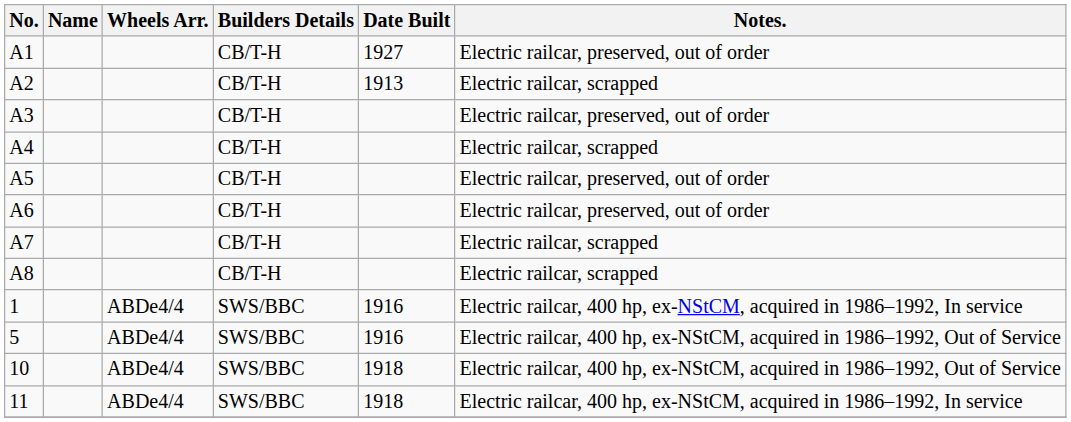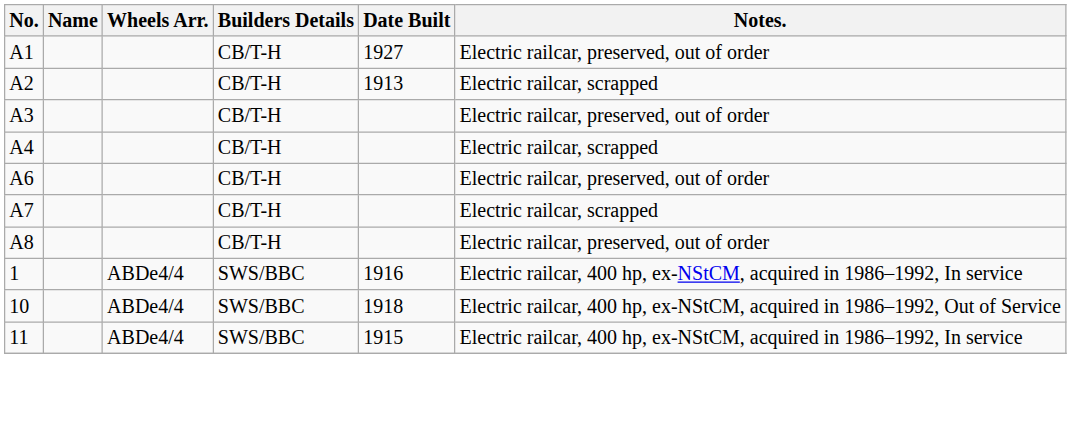 <table class="wikitable">
 <tr>
 <th>No.</th>
 <th>Name</th>
 <th>Wheels Arr.</th>
 <th>Builders Details</th>
 <th>Date Built</th>
 <th>Notes.</th>
 </tr>
 <tr>
 <td>A1</td>
 <td></td>
 <td></td>
 <td>CB/T-H</td>
 <td>1927</td>
 <td>Electric railcar, preserved, out of order</td>
 </tr>
 <tr>
 <td>A2</td>
 <td></td>
 <td></td>
 <td>CB/T-H</td>
 <td>1913</td>
 <td>Electric railcar, scrapped</td>
 </tr>
 <tr>
 <td>A3</td>
 <td></td>
 <td></td>
 <td>CB/T-H</td>
 <td></td>
 <td>Electric railcar, preserved, out of order</td>
 </tr>
 <tr>
 <td>A4</td>
 <td></td>
 <td></td>
 <td>CB/T-H</td>
 <td></td>
 <td>Electric railcar, scrapped</td>
 </tr>
 <tr>
-<td>A5</td>
-<td></td>
-<td></td>
-<td>CB/T-H</td>
-<td></td>
-<td>Electric railcar, preserved, out of order</td>
-</tr>
-<tr>
 <td>A6</td>
 <td></td>
 <td></td>
 <td>CB/T-H</td>
 <td></td>
 <td>Electric railcar, preserved, out of order</td>
 </tr>
 <tr>
 <td>A7</td>
 <td></td>
 <td></td>
 <td>CB/T-H</td>
 <td></td>
 <td>Electric railcar, scrapped</td>
 </tr>
 <tr>
 <td>A8</td>
 <td></td>
 <td></td>
 <td>CB/T-H</td>
 <td></td>
-<td>Electric railcar, scrapped</td>
+<td>Electric railcar, preserved, out of order</td>
 </tr>
 <tr>
 <td>1</td>
 <td></td>
 <td>ABDe4/4</td>
 <td>SWS/BBC</td>
 <td>1916</td>
 <td>Electric railcar, 400 hp, ex-<a href='#'>NStCM</a>, acquired in 1986–1992, In service</td>
-</tr>
-<tr>
-<td>5</td>
-<td></td>
-<td>ABDe4/4</td>
-<td>SWS/BBC</td>
-<td>1916</td>
-<td>Electric railcar, 400 hp, ex-NStCM, acquired in 1986–1992, Out of Service</td>
 </tr>
 <tr>
 <td>10</td>
 <td></td>
 <td>ABDe4/4</td>
 <td>SWS/BBC</td>
 <td>1918</td>
 <td>Electric railcar, 400 hp, ex-NStCM, acquired in 1986–1992, Out of Service</td>
 </tr>
 <tr>
 <td>11</td>
 <td></td>
 <td>ABDe4/4</td>
 <td>SWS/BBC</td>
-<td>1918</td>
+<td>1915</td>
 <td>Electric railcar, 400 hp, ex-NStCM, acquired in 1986–1992, In service</td>
 </tr>
 <tr>
 </tr>
 </table>
